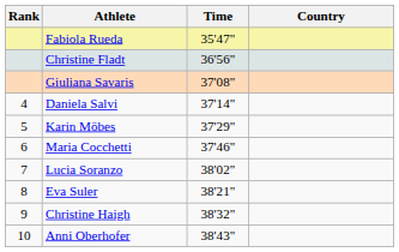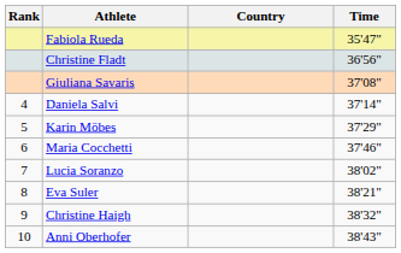 <table class="wikitable" style="text-align:center; font-size: 90%; border: gray solid 1px;border-collapse:collapse;">
 <tr bgcolor="#E4E4E4">
 <th style="border-bottom:1px solid #AAAAAA" width=10>Rank</th>
 <th style="border-bottom:1px solid #AAAAAA" width=150>Athlete</th>
+<th style="border-bottom:1px solid #AAAAAA" width=150>Country</th>
 <th style="border-bottom:1px solid #AAAAAA" width=60>Time</th>
-<th style="border-bottom:1px solid #AAAAAA" width=150>Country</th>
 </tr>
 <tr bgcolor="#F7F6A8">
 <td></td>
 <td align=left><a href='#'>Fabiola Rueda</a></td>
+<td align=left></td>
 <td>35'47"</td>
-<td align=left></td>
 </tr>
 <tr bgcolor="#DCE5E5">
 <td></td>
 <td align=left><a href='#'>Christine Fladt</a></td>
+<td align=left></td>
 <td>36'56"</td>
-<td align=left></td>
 </tr>
 <tr bgcolor="#FFDAB9">
 <td></td>
 <td align=left><a href='#'>Giuliana Savaris</a></td>
+<td align=left></td>
 <td>37'08"</td>
-<td align=left></td>
 </tr>
 <tr>
 <td>4</td>
 <td align=left><a href='#'>Daniela Salvi</a></td>
+<td align=left></td>
 <td>37'14"</td>
-<td align=left></td>
 </tr>
 <tr>
 <td>5</td>
 <td align=left><a href='#'>Karin Möbes</a></td>
+<td align=left></td>
 <td>37'29"</td>
-<td align=left></td>
 </tr>
 <tr>
 <td>6</td>
 <td align=left><a href='#'>Maria Cocchetti</a></td>
+<td align=left></td>
 <td>37'46"</td>
-<td align=left></td>
 </tr>
 <tr>
 <td>7</td>
 <td align=left><a href='#'>Lucia Soranzo</a></td>
+<td align=left></td>
 <td>38'02"</td>
-<td align=left></td>
 </tr>
 <tr>
 <td>8</td>
 <td align=left><a href='#'>Eva Suler</a></td>
+<td align=left></td>
 <td>38'21"</td>
-<td align=left></td>
 </tr>
 <tr>
 <td>9</td>
 <td align=left><a href='#'>Christine Haigh</a></td>
+<td align=left></td>
 <td>38'32"</td>
-<td align=left></td>
 </tr>
 <tr>
 <td>10</td>
 <td align=left><a href='#'>Anni Oberhofer</a></td>
+<td align=left></td>
 <td>38'43"</td>
-<td align=left></td>
 </tr>
 </table>
